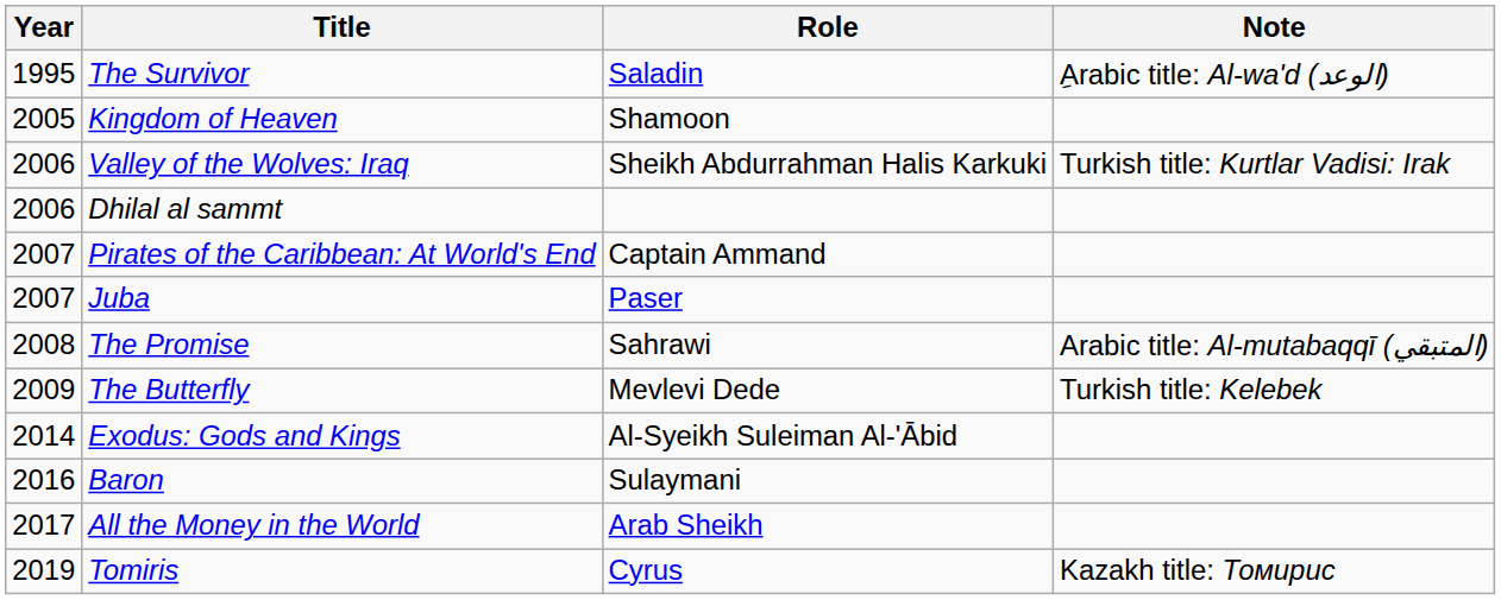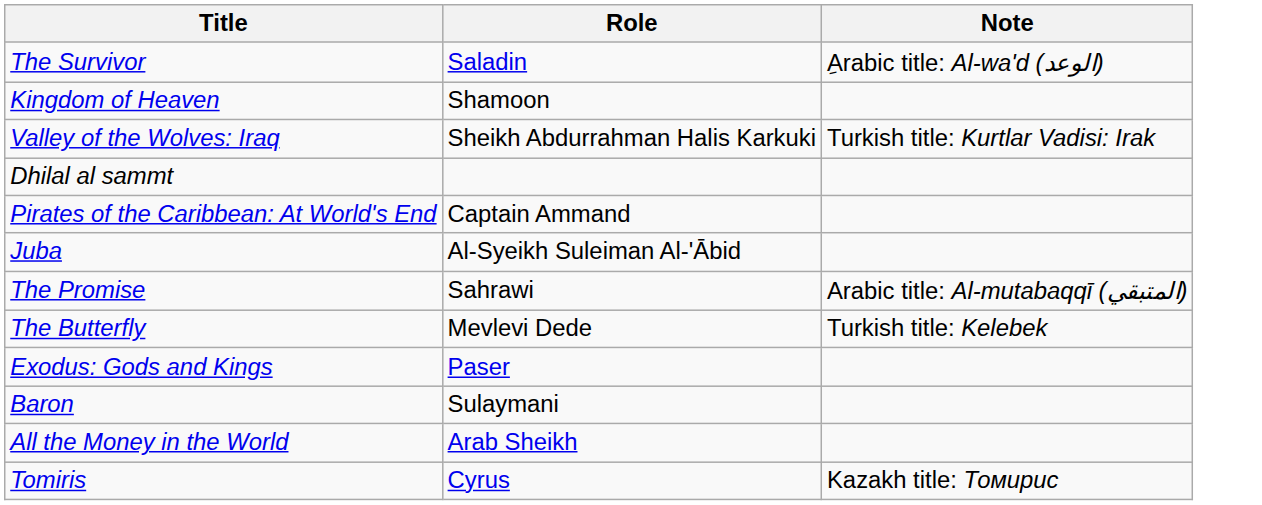 <table class="wikitable sortable">
 <tr>
-<th>Year</th>
 <th>Title</th>
 <th>Role</th>
 <th>Note</th>
 </tr>
 <tr>
-<td>1995</td>
 <td><em><a href='#'>The Survivor</a></em></td>
 <td><a href='#'>Saladin</a></td>
 <td>ِArabic title: <em>Al-wa'd (الوعد)</em></td>
 </tr>
 <tr>
-<td>2005</td>
 <td><em><a href='#'>Kingdom of Heaven</a></em></td>
 <td>Shamoon</td>
 <td></td>
 </tr>
 <tr>
-<td>2006</td>
 <td><em><a href='#'>Valley of the Wolves: Iraq</a></em></td>
 <td>Sheikh Abdurrahman Halis Karkuki</td>
 <td>Turkish title: <em>Kurtlar Vadisi: Irak</em></td>
 </tr>
 <tr>
-<td>2006</td>
 <td><em>Dhilal al sammt</em></td>
 <td></td>
 <td></td>
 </tr>
 <tr>
-<td>2007</td>
 <td><em><a href='#'>Pirates of the Caribbean: At World's End</a></em></td>
 <td>Captain Ammand</td>
 <td></td>
 </tr>
 <tr>
-<td>2007</td>
 <td><em><a href='#'>Juba</a></em></td>
-<td><a href='#'>Paser</a></td>
+<td>Al-Syeikh Suleiman Al-'Ābid</td>
 <td></td>
 </tr>
 <tr>
-<td>2008</td>
 <td><em><a href='#'>The Promise</a></em></td>
 <td>Sahrawi</td>
 <td>Arabic title: <em>Al-mutabaqqī (المتبقي)</em></td>
 </tr>
 <tr>
-<td>2009</td>
 <td><em><a href='#'>The Butterfly</a></em></td>
 <td>Mevlevi Dede</td>
 <td>Turkish title: <em>Kelebek</em></td>
 </tr>
 <tr>
-<td>2014</td>
 <td><em><a href='#'>Exodus: Gods and Kings</a></em></td>
-<td>Al-Syeikh Suleiman Al-'Ābid</td>
+<td><a href='#'>Paser</a></td>
 <td></td>
 </tr>
 <tr>
-<td>2016</td>
 <td><em><a href='#'>Baron</a></em></td>
 <td>Sulaymani</td>
 <td></td>
 </tr>
 <tr>
-<td>2017</td>
 <td><em><a href='#'>All the Money in the World</a></em></td>
 <td><a href='#'>Arab Sheikh</a></td>
 <td></td>
 </tr>
 <tr>
-<td>2019</td>
 <td><em><a href='#'>Tomiris</a></em></td>
 <td><a href='#'>Cyrus</a></td>
 <td>Kazakh title: <em>Томирис</em></td>
 </tr>
 </table>
